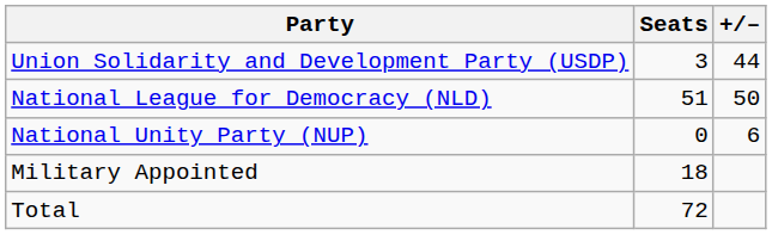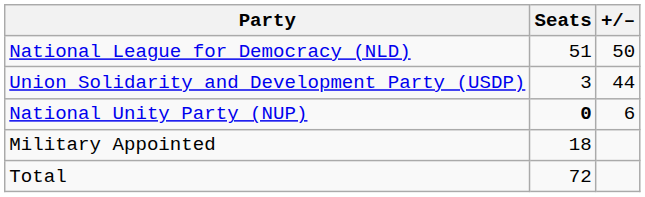 <table class=wikitable style=text-align:right>
 <tr>
 <th>Party</th>
 <th>Seats</th>
 <th>+/–</th>
 </tr>
 <tr>
+<td align=left><a href='#'>National League for Democracy (NLD)</a></td>
+<td>51</td>
+<td>50</td>
+</tr>
+<tr>
 <td align=left><a href='#'>Union Solidarity and Development Party (USDP)</a></td>
 <td>3</td>
 <td>44</td>
 </tr>
 <tr>
-<td align=left><a href='#'>National League for Democracy (NLD)</a></td>
-<td>51</td>
-<td>50</td>
-</tr>
-<tr>
 <td align=left><a href='#'>National Unity Party (NUP)</a></td>
-<td>0</td>
+<td><strong>0</strong></td>
 <td>6</td>
 </tr>
 <tr>
 <td align=left>Military Appointed</td>
 <td>18</td>
 <td></td>
 </tr>
 <tr>
 <td align=left>Total</td>
 <td>72</td>
 <td></td>
 </tr>
 </table>
